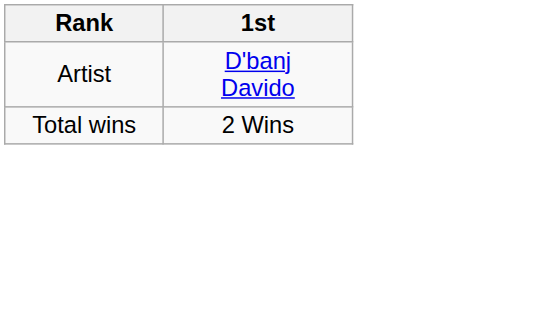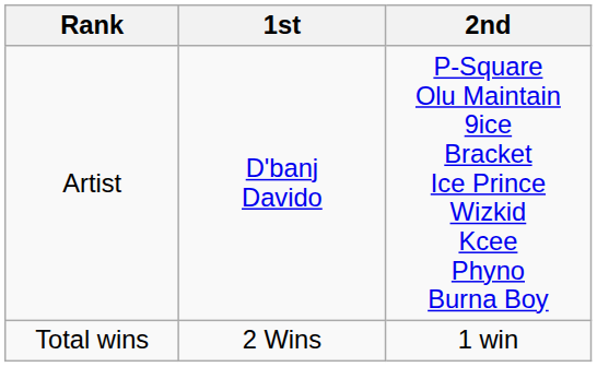 <table class="wikitable">
 <tr>
 <th style="width:100px;">Rank</th>
 <th style="width:120px;">1st</th>
+<th style="width:120px;">2nd</th>
 </tr>
 <tr align=center>
 <td>Artist</td>
 <td><a href='#'>D'banj</a><br><a href='#'>Davido</a></td>
+<td><a href='#'>P-Square</a><br><a href='#'>Olu Maintain</a><br><a href='#'>9ice</a><br><a href='#'>Bracket</a><br><a href='#'>Ice Prince</a><br><a href='#'>Wizkid</a><br><a href='#'>Kcee</a><br><a href='#'>Phyno</a><br><a href='#'>Burna Boy</a></td>
 </tr>
 <tr align=center>
 <td>Total wins</td>
 <td>2 Wins</td>
+<td>1 win</td>
 </tr>
 </table>
